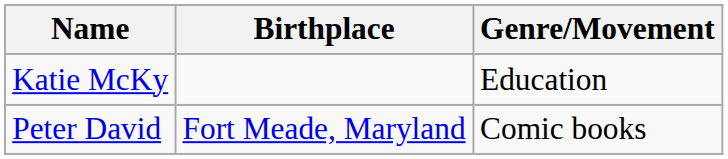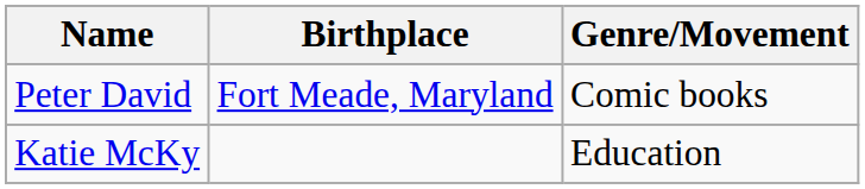 <table class="wikitable">
 <tr>
 <th>Name</th>
 <th>Birthplace</th>
 <th>Genre/Movement</th>
 </tr>
 <tr>
+<td><a href='#'>Peter David</a></td>
+<td><a href='#'>Fort Meade, Maryland</a></td>
+<td>Comic books</td>
+</tr>
+<tr>
 <td><a href='#'>Katie McKy</a></td>
 <td></td>
 <td>Education</td>
 </tr>
-<tr>
-<td><a href='#'>Peter David</a></td>
-<td><a href='#'>Fort Meade, Maryland</a></td>
-<td>Comic books</td>
-</tr>
 </table>
